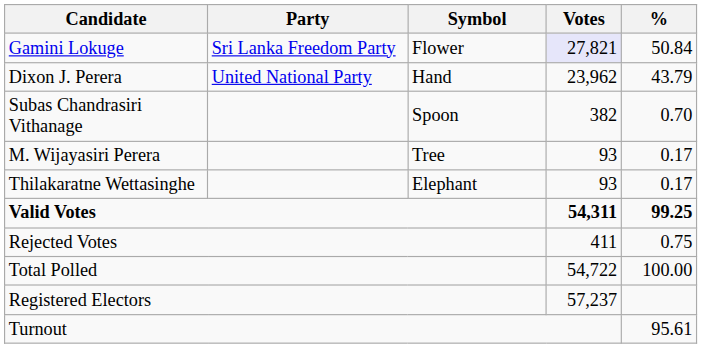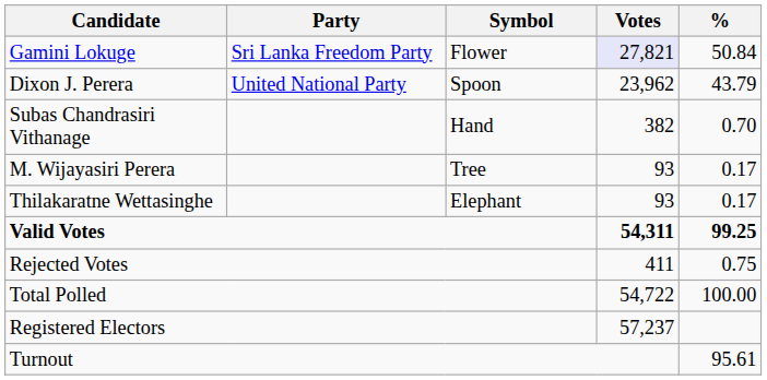 <table class="wikitable" border="1" style="text-align:right;">
 <tr>
 <th align=left width="180">Candidate</th>
 <th align=left width="180">Party</th>
 <th align=left width="120">Symbol</th>
 <th align=left width="60">Votes</th>
 <th align=left width="60">%</th>
 </tr>
 <tr>
 <td align=left><a href='#'>Gamini Lokuge</a></td>
 <td align=left><a href='#'>Sri Lanka Freedom Party</a></td>
 <td align=left>Flower</td>
 <td align=right style="background: lavender;">27,821</td>
 <td align=right>50.84</td>
 </tr>
 <tr>
 <td align=left>Dixon J. Perera</td>
 <td align=left><a href='#'>United National Party</a></td>
-<td align=left>Hand</td>
+<td align=left>Spoon</td>
 <td align=right>23,962</td>
 <td align=right>43.79</td>
 </tr>
 <tr>
 <td align=left>Subas Chandrasiri Vithanage</td>
 <td align=left></td>
-<td align=left>Spoon</td>
+<td align=left>Hand</td>
 <td align=right>382</td>
 <td align=right>0.70</td>
 </tr>
 <tr>
 <td align=left>M. Wijayasiri Perera</td>
 <td align=left></td>
 <td align=left>Tree</td>
 <td align=right>93</td>
 <td align=right>0.17</td>
 </tr>
 <tr>
 <td align=left>Thilakaratne Wettasinghe</td>
 <td align=left></td>
 <td align=left>Elephant</td>
 <td align=right>93</td>
 <td align=right>0.17</td>
 </tr>
 <tr>
 <td align=left colspan=3><strong>Valid Votes</strong></td>
 <td align=right><strong>54,311</strong></td>
 <td align=right><strong>99.25</strong></td>
 </tr>
 <tr>
 <td align=left colspan=3>Rejected Votes</td>
 <td align=right>411</td>
 <td align=right>0.75</td>
 </tr>
 <tr>
 <td align=left colspan=3>Total Polled</td>
 <td align=right>54,722</td>
 <td align=right>100.00</td>
 </tr>
 <tr>
 <td align=left colspan=3>Registered Electors</td>
 <td align=right>57,237</td>
 <td></td>
 </tr>
 <tr>
 <td align=left colspan=4>Turnout</td>
 <td align=right>95.61</td>
 </tr>
 </table>
